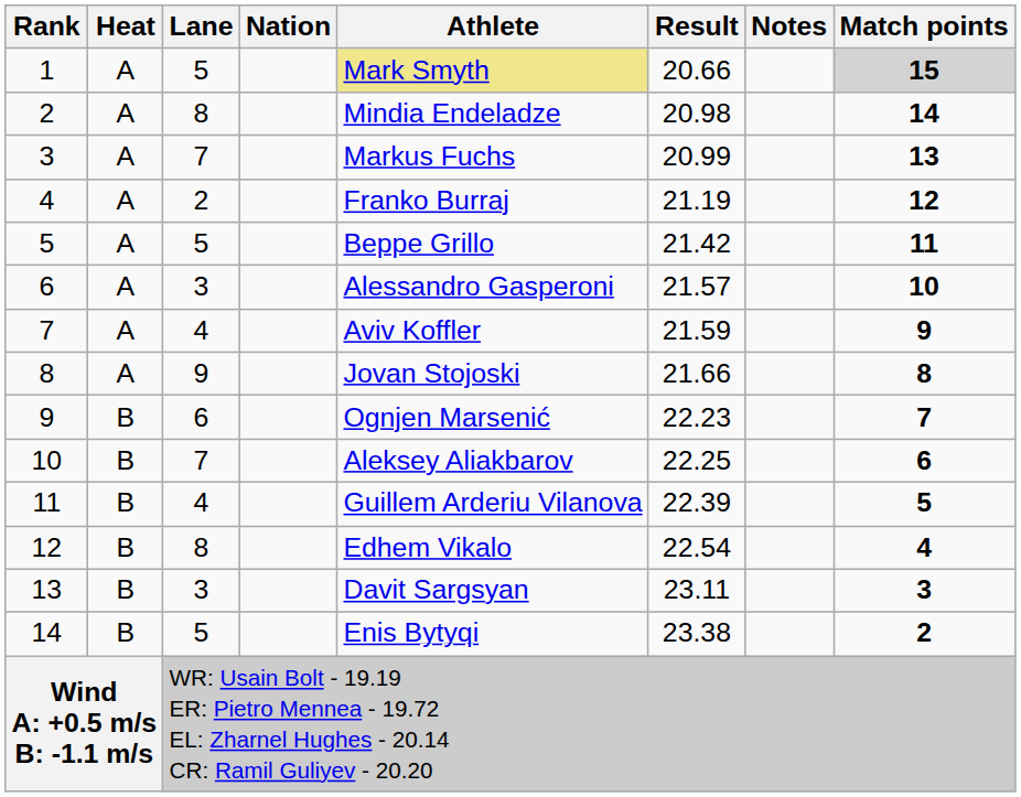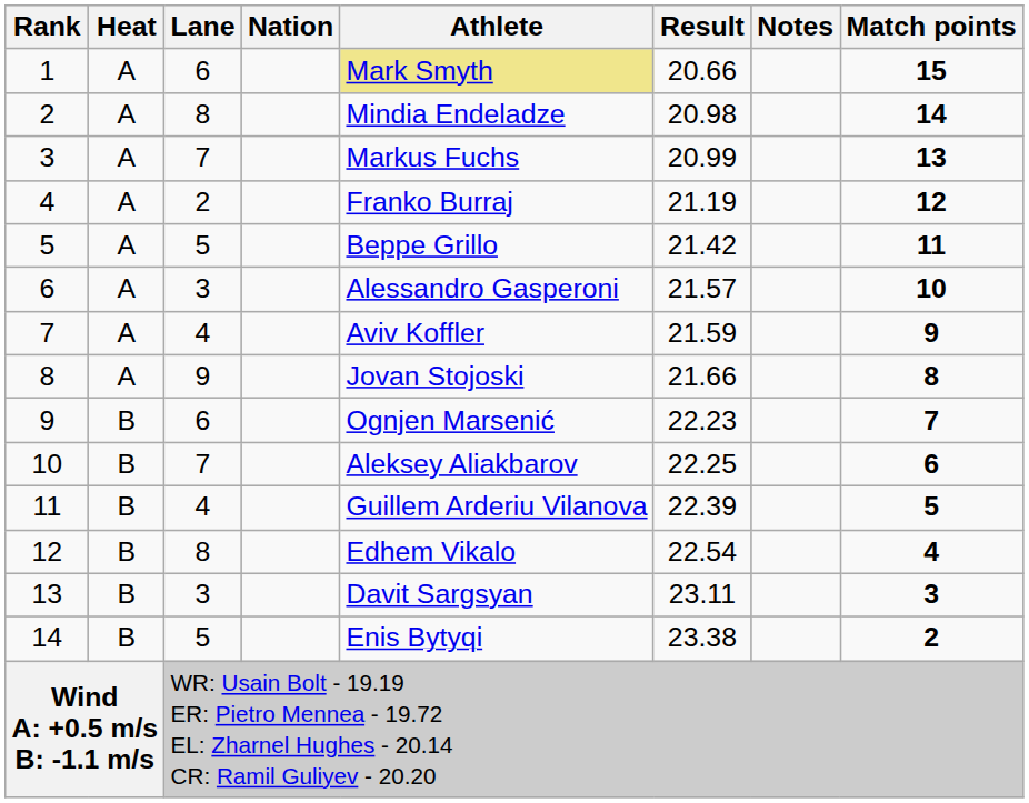 <table class="wikitable sortable" style="text-align:left;">
 <tr>
 <th>Rank</th>
 <th>Heat</th>
 <th>Lane</th>
 <th>Nation</th>
 <th>Athlete</th>
 <th>Result</th>
 <th>Notes</th>
 <th>Match points</th>
 </tr>
 <tr>
 <td align=center>1</td>
 <td align=center>A</td>
-<td align=center>5</td>
+<td align=center>6</td>
 <td></td>
 <td style="background: khaki;"><a href='#'>Mark Smyth</a></td>
 <td align=center>20.66</td>
 <td></td>
-<td align=center style="background: lightgrey;"><strong>15</strong></td>
+<td align=center><strong>15</strong></td>
 </tr>
 <tr>
 <td align=center>2</td>
 <td align=center>A</td>
 <td align=center>8</td>
 <td></td>
 <td><a href='#'>Mindia Endeladze</a></td>
 <td align=center>20.98</td>
 <td align=center></td>
 <td align=center><strong>14</strong></td>
 </tr>
 <tr>
 <td align=center>3</td>
 <td align=center>A</td>
 <td align=center>7</td>
 <td></td>
 <td><a href='#'>Markus Fuchs</a></td>
 <td align=center>20.99</td>
 <td></td>
 <td align=center><strong>13</strong></td>
 </tr>
 <tr>
 <td align=center>4</td>
 <td align=center>A</td>
 <td align=center>2</td>
 <td></td>
 <td><a href='#'>Franko Burraj</a></td>
 <td align=center>21.19</td>
 <td align=center></td>
 <td align=center><strong>12</strong></td>
 </tr>
 <tr>
 <td align=center>5</td>
 <td align=center>A</td>
 <td align=center>5</td>
 <td></td>
 <td><a href='#'>Beppe Grillo</a></td>
 <td align=center>21.42</td>
 <td align=center></td>
 <td align=center><strong>11</strong></td>
 </tr>
 <tr>
 <td align=center>6</td>
 <td align=center>A</td>
 <td align=center>3</td>
 <td></td>
 <td><a href='#'>Alessandro Gasperoni</a></td>
 <td align=center>21.57</td>
 <td align=center></td>
 <td align=center><strong>10</strong></td>
 </tr>
 <tr>
 <td align=center>7</td>
 <td align=center>A</td>
 <td align=center>4</td>
 <td></td>
 <td><a href='#'>Aviv Koffler</a></td>
 <td align=center>21.59</td>
 <td align=center></td>
 <td align=center><strong>9</strong></td>
 </tr>
 <tr>
 <td align=center>8</td>
 <td align=center>A</td>
 <td align=center>9</td>
 <td></td>
 <td><a href='#'>Jovan Stojoski</a></td>
 <td align=center>21.66</td>
 <td align=center></td>
 <td align=center><strong>8</strong></td>
 </tr>
 <tr>
 <td align=center>9</td>
 <td align=center>B</td>
 <td align=center>6</td>
 <td></td>
 <td><a href='#'>Ognjen Marsenić</a></td>
 <td align=center>22.23</td>
 <td align=center></td>
 <td align=center><strong>7</strong></td>
 </tr>
 <tr>
 <td align=center>10</td>
 <td align=center>B</td>
 <td align=center>7</td>
 <td></td>
 <td><a href='#'>Aleksey Aliakbarov</a></td>
 <td align=center>22.25</td>
 <td></td>
 <td align=center><strong>6</strong></td>
 </tr>
 <tr>
 <td align=center>11</td>
 <td align=center>B</td>
 <td align=center>4</td>
 <td></td>
 <td><a href='#'>Guillem Arderiu Vilanova</a></td>
 <td align=center>22.39</td>
 <td align=center></td>
 <td align=center><strong>5</strong></td>
 </tr>
 <tr>
 <td align=center>12</td>
 <td align=center>B</td>
 <td align=center>8</td>
 <td></td>
 <td><a href='#'>Edhem Vikalo</a></td>
 <td align=center>22.54</td>
 <td align=center></td>
 <td align=center><strong>4</strong></td>
 </tr>
 <tr>
 <td align=center>13</td>
 <td align=center>B</td>
 <td align=center>3</td>
 <td></td>
 <td><a href='#'>Davit Sargsyan</a></td>
 <td align=center>23.11</td>
 <td align=center></td>
 <td align=center><strong>3</strong></td>
 </tr>
 <tr>
 <td align=center>14</td>
 <td align=center>B</td>
 <td align=center>5</td>
 <td></td>
 <td><a href='#'>Enis Bytyqi</a></td>
 <td align=center>23.38</td>
 <td align=center></td>
 <td align=center><strong>2</strong></td>
 </tr>
 <tr>
 <th colspan="2">Wind<br>A: +0.5 m/s<br>B: -1.1 m/s</th>
 <td colspan="6" bgcolor="#cccccc"><small>WR:  <a href='#'>Usain Bolt</a> - 19.19<br>ER:  <a href='#'>Pietro Mennea</a> - 19.72<br></small><small>EL:   <a href='#'>Zharnel Hughes</a> - 20.14<br>CR:  <a href='#'>Ramil Guliyev</a> - 20.20</small></td>
 </tr>
 </table>
